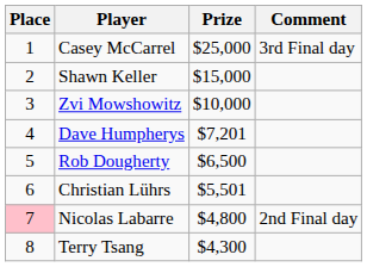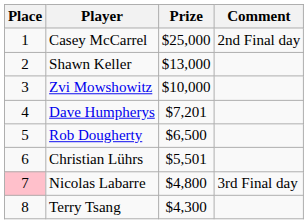 <table class="wikitable">
 <tr>
 <th>Place</th>
 <th>Player</th>
 <th>Prize</th>
 <th>Comment</th>
 </tr>
 <tr>
 <td align=center>1</td>
 <td> Casey McCarrel</td>
 <td align=center>$25,000</td>
-<td>3rd Final day</td>
+<td>2nd Final day</td>
 </tr>
 <tr>
 <td align=center>2</td>
 <td> Shawn Keller</td>
-<td align=center>$15,000</td>
+<td align=center>$13,000</td>
 <td></td>
 </tr>
 <tr>
 <td align=center>3</td>
 <td> <a href='#'>Zvi Mowshowitz</a></td>
 <td align=center>$10,000</td>
 <td></td>
 </tr>
 <tr>
 <td align=center>4</td>
 <td> <a href='#'>Dave Humpherys</a></td>
 <td align=center>$7,201</td>
 <td></td>
 </tr>
 <tr>
 <td align=center>5</td>
 <td> <a href='#'>Rob Dougherty</a></td>
 <td align=center>$6,500</td>
 <td></td>
 </tr>
 <tr>
 <td align=center>6</td>
 <td> Christian Lührs</td>
 <td align=center>$5,501</td>
 <td></td>
 </tr>
 <tr>
 <td align=center style="background: pink;">7</td>
 <td> Nicolas Labarre</td>
 <td align=center>$4,800</td>
-<td>2nd Final day</td>
+<td>3rd Final day</td>
 </tr>
 <tr>
 <td align=center>8</td>
 <td> Terry Tsang</td>
 <td align=center>$4,300</td>
 <td></td>
 </tr>
 </table>
